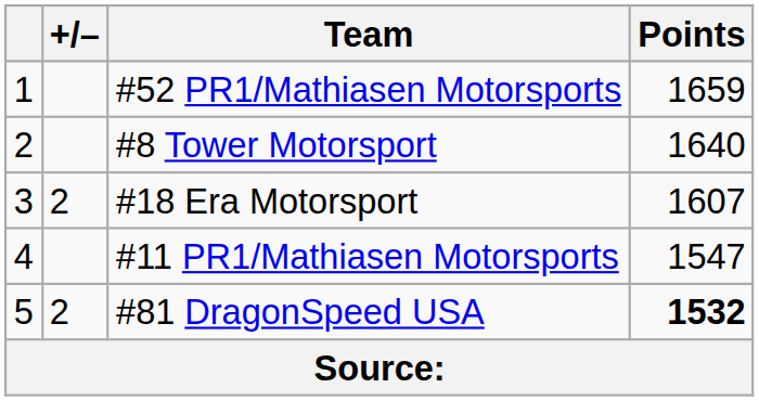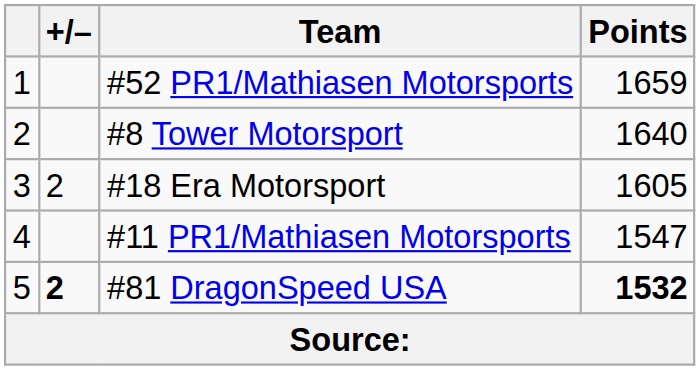 <table class="wikitable" style="font-size: 95%;">
 <tr>
 <th scope="col"></th>
 <th scope="col">+/–</th>
 <th scope="col">Team</th>
 <th scope="col">Points</th>
 </tr>
 <tr>
 <td align=center>1</td>
 <td align="left"></td>
 <td> #52 <a href='#'>PR1/Mathiasen Motorsports</a></td>
 <td align=right>1659</td>
 </tr>
 <tr>
 <td align=center>2</td>
 <td align="left"></td>
 <td> #8 <a href='#'>Tower Motorsport</a></td>
 <td align=right>1640</td>
 </tr>
 <tr>
 <td align=center>3</td>
 <td align="left"> 2</td>
 <td> #18 Era Motorsport</td>
-<td align=right>1607</td>
+<td align=right>1605</td>
 </tr>
 <tr>
 <td align=center>4</td>
 <td align="left"></td>
 <td> #11 <a href='#'>PR1/Mathiasen Motorsports</a></td>
 <td align=right>1547</td>
 </tr>
 <tr>
 <td align=center>5</td>
-<td align="left"> 2</td>
+<td align="left"><strong> 2</strong></td>
 <td> #81 <a href='#'>DragonSpeed USA</a></td>
 <td align=right><strong>1532</strong></td>
 </tr>
 <tr>
 <th colspan=5>Source:</th>
 </tr>
 </table>
